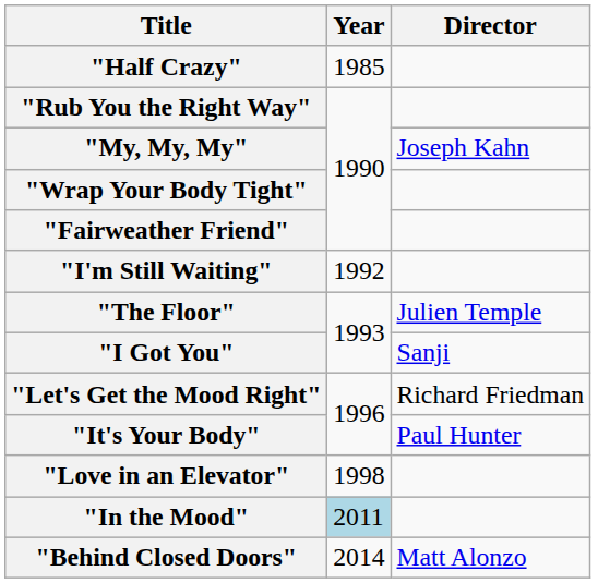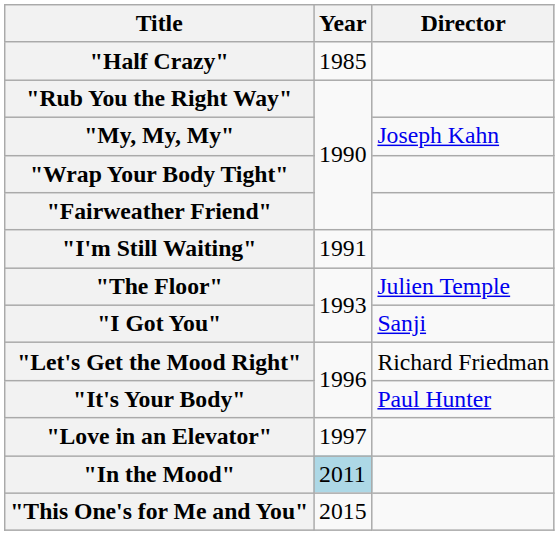 <table class="wikitable plainrowheaders">
 <tr>
 <th scope="col">Title</th>
 <th scope="col">Year</th>
 <th scope="col">Director</th>
 </tr>
 <tr>
 <th scope="row">"Half Crazy"</th>
 <td>1985</td>
 <td></td>
 </tr>
 <tr>
 <th scope="row">"Rub You the Right Way"</th>
 <td rowspan=4>1990</td>
 <td></td>
 </tr>
 <tr>
 <th scope="row">"My, My, My"</th>
 <td><a href='#'>Joseph Kahn</a></td>
 </tr>
 <tr>
 <th scope="row">"Wrap Your Body Tight"</th>
 <td></td>
 </tr>
 <tr>
 <th scope="row">"Fairweather Friend"</th>
 <td></td>
 </tr>
 <tr>
 <th scope="row">"I'm Still Waiting"</th>
-<td>1992</td>
+<td>1991</td>
 <td></td>
 </tr>
 <tr>
 <th scope="row">"The Floor"</th>
 <td rowspan=2>1993</td>
 <td><a href='#'>Julien Temple</a></td>
 </tr>
 <tr>
 <th scope="row">"I Got You"</th>
 <td><a href='#'>Sanji</a></td>
 </tr>
 <tr>
 <th scope="row">"Let's Get the Mood Right"</th>
 <td rowspan=2>1996</td>
 <td>Richard Friedman</td>
 </tr>
 <tr>
 <th scope="row">"It's Your Body"</th>
 <td><a href='#'>Paul Hunter</a></td>
 </tr>
 <tr>
 <th scope="row">"Love in an Elevator"</th>
-<td>1998</td>
+<td>1997</td>
 <td></td>
 </tr>
 <tr>
 <th scope="row">"In the Mood"</th>
 <td style="background: lightblue;">2011</td>
 <td></td>
 </tr>
 <tr>
-<th scope="row">"Behind Closed Doors"</th>
-<td>2014</td>
-<td><a href='#'>Matt Alonzo</a></td>
+<th scope="row">"This One's for Me and You"</th>
+<td>2015</td>
+<td></td>
 </tr>
 </table>
